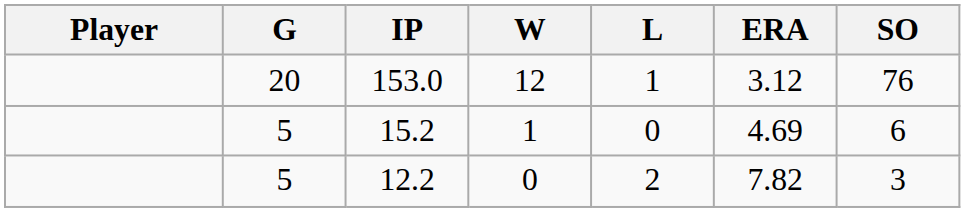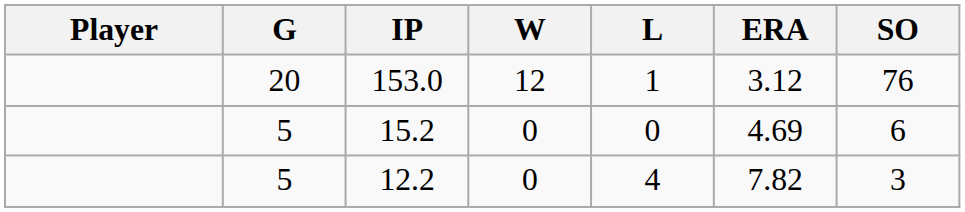 <table class="wikitable sortable">
 <tr>
 <th bgcolor="#DDDDFF" width="16%">Player</th>
 <th bgcolor="#DDDDFF" width="9%">G</th>
 <th bgcolor="#DDDDFF" width="9%">IP</th>
 <th bgcolor="#DDDDFF" width="9%">W</th>
 <th bgcolor="#DDDDFF" width="9%">L</th>
 <th bgcolor="#DDDDFF" width="9%">ERA</th>
 <th bgcolor="#DDDDFF" width="9%">SO</th>
 </tr>
 <tr align="center">
 <td></td>
 <td>20</td>
 <td>153.0</td>
 <td>12</td>
 <td>1</td>
 <td>3.12</td>
 <td>76</td>
 </tr>
 <tr align="center">
 <td></td>
 <td>5</td>
 <td>15.2</td>
-<td>1</td>
+<td>0</td>
 <td>0</td>
 <td>4.69</td>
 <td>6</td>
 </tr>
 <tr align="center">
 <td></td>
 <td>5</td>
 <td>12.2</td>
 <td>0</td>
-<td>2</td>
+<td>4</td>
 <td>7.82</td>
 <td>3</td>
 </tr>
 </table>
